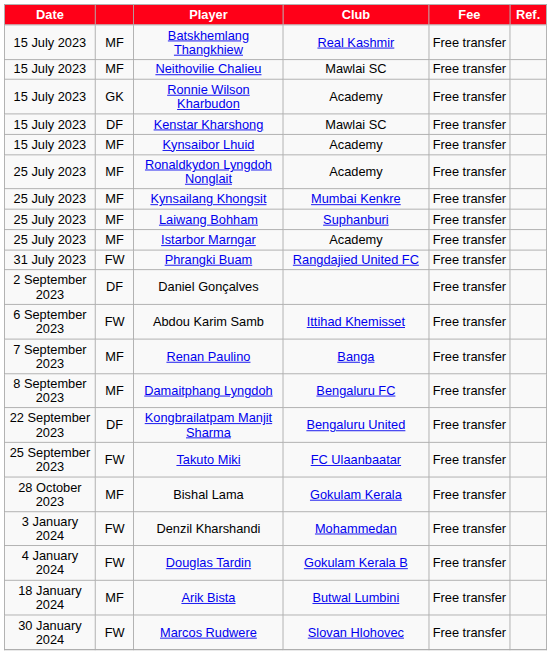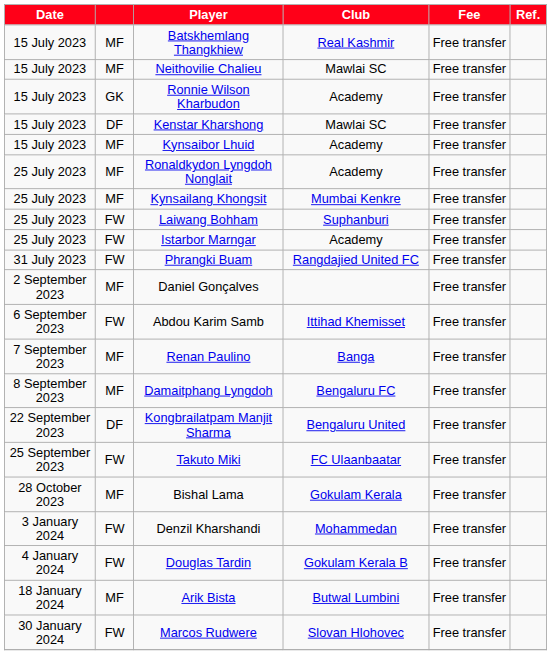 <table class="wikitable" style="text-align:center; font-size:90%; ">
 <tr>
 <th style="background:#FF0018; color:#FFFFFF; width:120px;">Date</th>
 <th style="background:#FF0018; color:#FFFFFF; width:50px;"></th>
 <th style="background:#FF0018; color:#FFFFFF; width:220px;">Player</th>
 <th style="background:#FF0018; color:#FFFFFF; width:220px;">Club</th>
 <th style="background:#FF0018; color:#FFFFFF; width:120px;">Fee</th>
 <th style="background:#FF0018; color:#FFFFFF; width:40px;">Ref.</th>
 </tr>
 <tr>
 <td>15 July 2023</td>
 <td>MF</td>
 <td> <a href='#'>Batskhemlang Thangkhiew</a></td>
 <td> <a href='#'>Real Kashmir</a></td>
 <td>Free transfer</td>
 <td></td>
 </tr>
 <tr>
 <td>15 July 2023</td>
 <td>MF</td>
 <td> <a href='#'>Neithovilie Chalieu</a></td>
 <td> Mawlai SC</td>
 <td>Free transfer</td>
 <td></td>
 </tr>
 <tr>
 <td>15 July 2023</td>
 <td>GK</td>
 <td> <a href='#'>Ronnie Wilson Kharbudon</a></td>
 <td> Academy</td>
 <td>Free transfer</td>
 <td></td>
 </tr>
 <tr>
 <td>15 July 2023</td>
 <td>DF</td>
 <td> <a href='#'>Kenstar Kharshong</a></td>
 <td> 	Mawlai SC</td>
 <td>Free transfer</td>
 <td></td>
 </tr>
 <tr>
 <td>15 July 2023</td>
 <td>MF</td>
 <td> <a href='#'>Kynsaibor Lhuid</a></td>
 <td> Academy</td>
 <td>Free transfer</td>
 <td></td>
 </tr>
 <tr>
 <td>25 July 2023</td>
 <td>MF</td>
 <td> <a href='#'>Ronaldkydon Lyngdoh Nonglait</a></td>
 <td> Academy</td>
 <td>Free transfer</td>
 <td></td>
 </tr>
 <tr>
 <td>25 July 2023</td>
 <td>MF</td>
 <td> <a href='#'>Kynsailang Khongsit</a></td>
 <td> <a href='#'>Mumbai Kenkre</a></td>
 <td>Free transfer</td>
 <td></td>
 </tr>
 <tr>
 <td>25 July 2023</td>
-<td>MF</td>
+<td style="text-align:center;">FW</td>
 <td> <a href='#'>Laiwang Bohham</a></td>
 <td> <a href='#'>Suphanburi</a></td>
 <td>Free transfer</td>
 <td></td>
 </tr>
 <tr>
 <td>25 July 2023</td>
-<td>MF</td>
+<td>FW</td>
 <td> <a href='#'>Istarbor Marngar</a></td>
 <td> Academy</td>
 <td>Free transfer</td>
 <td></td>
 </tr>
 <tr>
 <td>31 July 2023</td>
 <td>FW</td>
 <td> <a href='#'>Phrangki Buam</a></td>
 <td> <a href='#'>Rangdajied United FC</a></td>
 <td>Free transfer</td>
 <td></td>
 </tr>
 <tr>
 <td>2 September 2023</td>
-<td>DF</td>
+<td>MF</td>
 <td> Daniel Gonçalves</td>
 <td></td>
 <td>Free transfer</td>
 <td></td>
 </tr>
 <tr>
 <td>6 September 2023</td>
 <td>FW</td>
 <td>  Abdou Karim Samb</td>
 <td> <a href='#'>Ittihad Khemisset</a></td>
 <td>Free transfer</td>
 <td></td>
 </tr>
 <tr>
 <td>7 September 2023</td>
 <td>MF</td>
 <td>  <a href='#'>Renan Paulino</a></td>
 <td> <a href='#'>Banga</a></td>
 <td>Free transfer</td>
 <td></td>
 </tr>
 <tr>
 <td>8 September 2023</td>
 <td>MF</td>
 <td>  <a href='#'>Damaitphang Lyngdoh</a></td>
 <td> <a href='#'>Bengaluru FC</a></td>
 <td>Free transfer</td>
 <td></td>
 </tr>
 <tr>
 <td>22 September 2023</td>
 <td>DF</td>
 <td>  <a href='#'>Kongbrailatpam Manjit Sharma</a></td>
 <td> <a href='#'>Bengaluru United</a></td>
 <td>Free transfer</td>
 <td></td>
 </tr>
 <tr>
 <td>25 September 2023</td>
 <td>FW</td>
 <td>  <a href='#'>Takuto Miki</a></td>
 <td> <a href='#'>FC Ulaanbaatar</a></td>
 <td>Free transfer</td>
 <td></td>
 </tr>
 <tr>
 <td>28 October 2023</td>
 <td>MF</td>
 <td> Bishal Lama</td>
 <td> <a href='#'>Gokulam Kerala</a></td>
 <td>Free transfer</td>
 <td></td>
 </tr>
 <tr>
 <td>3 January 2024</td>
 <td style="text-align:center;">FW</td>
 <td> Denzil Kharshandi</td>
 <td> <a href='#'>Mohammedan</a></td>
 <td>Free transfer</td>
 <td></td>
 </tr>
 <tr>
 <td>4 January 2024</td>
 <td style="text-align:center;">FW</td>
 <td> <a href='#'>Douglas Tardin</a></td>
 <td>  <a href='#'>Gokulam Kerala B</a></td>
 <td>Free transfer</td>
 <td></td>
 </tr>
 <tr>
 <td>18 January 2024</td>
 <td style="text-align:center;">MF</td>
 <td> <a href='#'>Arik Bista</a></td>
 <td> <a href='#'>Butwal Lumbini</a></td>
 <td>Free transfer</td>
 <td></td>
 </tr>
 <tr>
 <td>30 January 2024</td>
 <td style="text-align:center;">FW</td>
 <td> <a href='#'>Marcos Rudwere</a></td>
 <td> <a href='#'>Slovan Hlohovec</a></td>
 <td>Free transfer</td>
 <td></td>
 </tr>
 <tr>
 </tr>
 </table>
